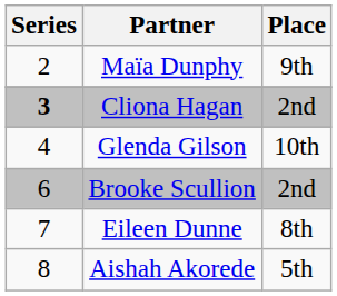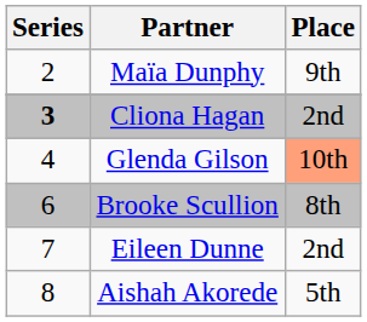 <table class="wikitable sortable" style="margin:auto; text-align:center;">
 <tr>
 <th>Series</th>
 <th>Partner</th>
 <th>Place</th>
 </tr>
 <tr>
 <td>2</td>
 <td><a href='#'>Maïa Dunphy</a></td>
 <td>9th</td>
 </tr>
 <tr>
 </tr>
 <tr bgcolor="silver">
 <td><strong>3</strong></td>
 <td><a href='#'>Cliona Hagan</a></td>
 <td>2nd</td>
 </tr>
 <tr>
 <td>4</td>
 <td><a href='#'>Glenda Gilson</a></td>
-<td>10th</td>
+<td style="background: lightsalmon;">10th</td>
 </tr>
 <tr style="background:Silver;">
 <td>6</td>
 <td><a href='#'>Brooke Scullion</a></td>
-<td>2nd</td>
+<td>8th</td>
 </tr>
 <tr>
 <td>7</td>
 <td><a href='#'>Eileen Dunne</a></td>
-<td>8th</td>
+<td>2nd</td>
 </tr>
 <tr>
 <td>8</td>
 <td><a href='#'>Aishah Akorede</a></td>
 <td>5th</td>
 </tr>
 </table>
